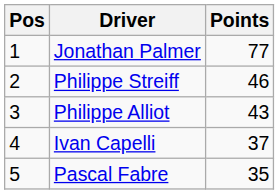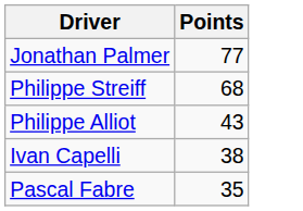 <table class="wikitable" style="font-size: 95%;">
 <tr>
-<th>Pos</th>
 <th>Driver</th>
 <th>Points</th>
 </tr>
 <tr>
-<td>1</td>
 <td> <a href='#'>Jonathan Palmer</a></td>
 <td align="right">77</td>
 </tr>
 <tr>
-<td>2</td>
 <td> <a href='#'>Philippe Streiff</a></td>
-<td align="right">46</td>
+<td align="right">68</td>
 </tr>
 <tr>
-<td>3</td>
 <td> <a href='#'>Philippe Alliot</a></td>
 <td align="right">43</td>
 </tr>
 <tr>
-<td>4</td>
 <td> <a href='#'>Ivan Capelli</a></td>
-<td align="right">37</td>
+<td align="right">38</td>
 </tr>
 <tr>
-<td>5</td>
 <td> <a href='#'>Pascal Fabre</a></td>
 <td align="right">35</td>
 </tr>
 </table>
